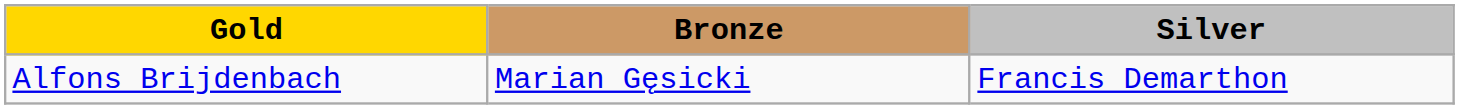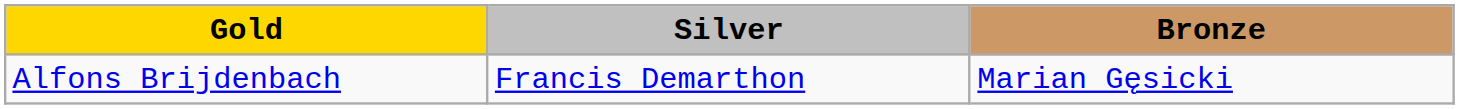 <table class="wikitable" style="text-align:left">
 <tr align="center">
 <td width=200 bgcolor=gold><strong>Gold</strong></td>
+<td width=200 bgcolor=silver><strong>Silver</strong></td>
 <td width=200 bgcolor=CC9966><strong>Bronze</strong></td>
-<td width=200 bgcolor=silver><strong>Silver</strong></td>
 </tr>
 <tr>
 <td><a href='#'>Alfons Brijdenbach</a><br><em></em></td>
+<td><a href='#'>Francis Demarthon</a><br><em></em></td>
 <td><a href='#'>Marian Gęsicki</a><br><em></em></td>
-<td><a href='#'>Francis Demarthon</a><br><em></em></td>
 </tr>
 </table>
